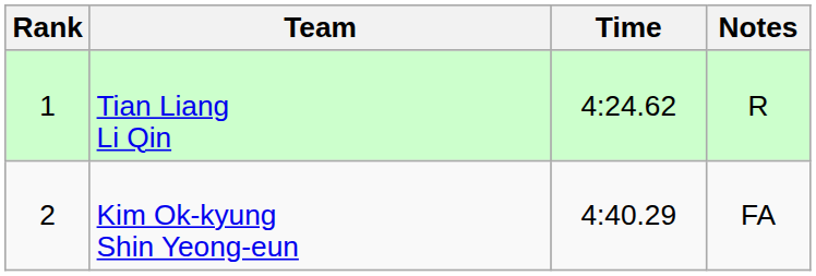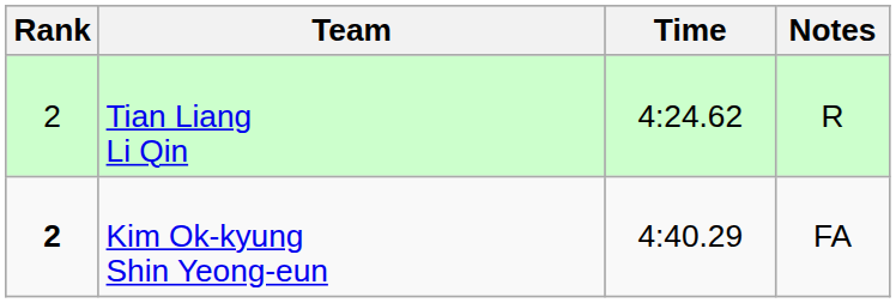 <table class=wikitable style="text-align:center">
 <tr>
 <th width=40>Rank</th>
 <th width=250>Team</th>
 <th width=80>Time</th>
 <th width=50>Notes</th>
 </tr>
 <tr bgcolor="ccffcc">
-<td>1</td>
+<td>2</td>
 <td align=left><br><a href='#'>Tian Liang</a><br><a href='#'>Li Qin</a></td>
 <td>4:24.62</td>
 <td>R</td>
 </tr>
 <tr>
-<td>2</td>
+<td><strong>2</strong></td>
 <td align=left><br><a href='#'>Kim Ok-kyung</a><br><a href='#'>Shin Yeong-eun</a></td>
 <td>4:40.29</td>
 <td>FA</td>
 </tr>
 </table>
